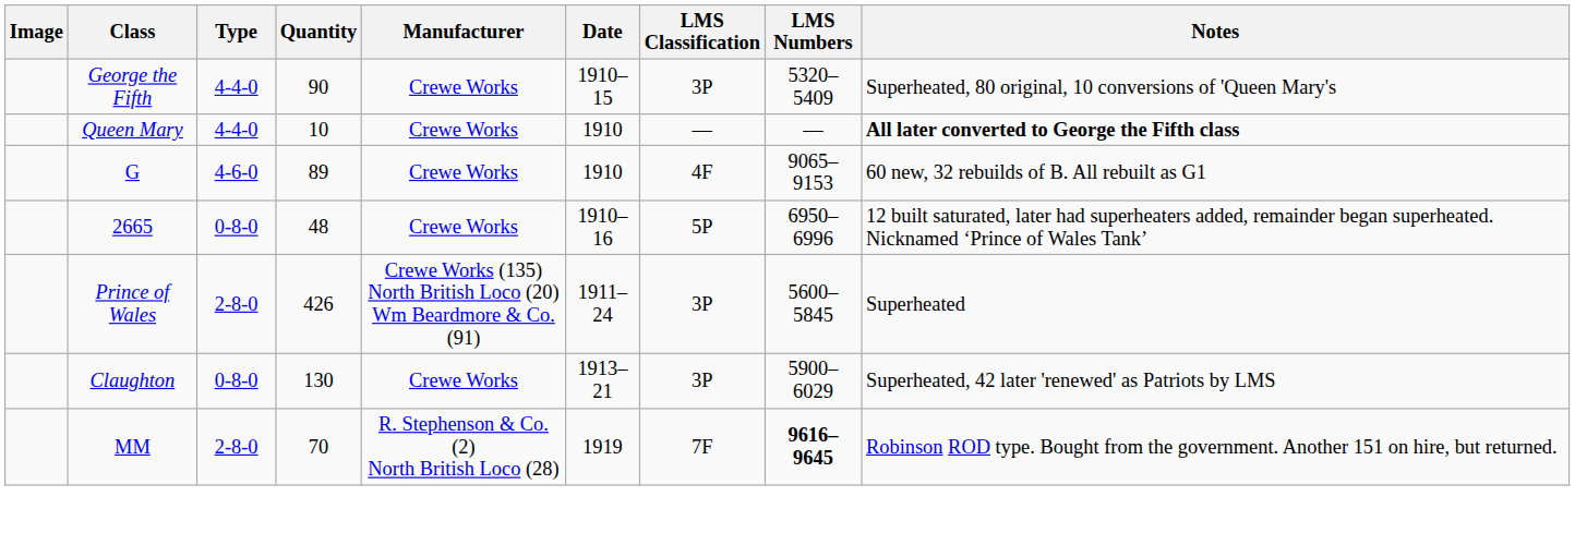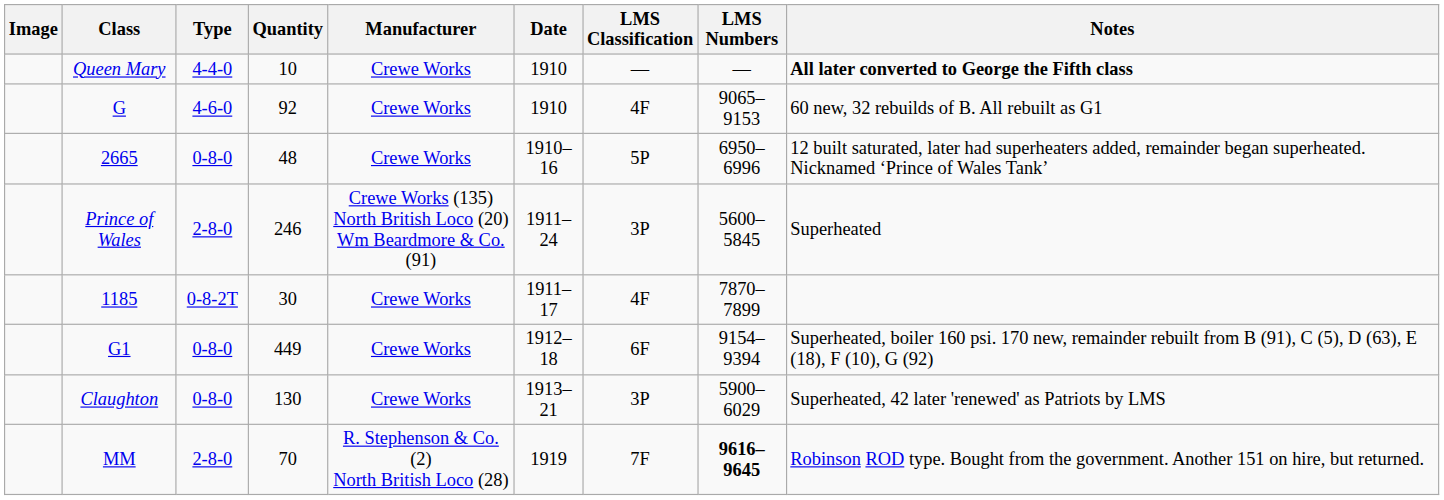 <table class="wikitable" style=text-align:center>
 <tr>
 <th>Image</th>
 <th>Class</th>
 <th width=55px>Type</th>
 <th>Quantity</th>
 <th>Manufacturer</th>
 <th>Date</th>
 <th>LMS<br>Classification</th>
 <th>LMS<br>Numbers</th>
 <th>Notes</th>
-</tr>
-<tr>
-<td></td>
-<td><a href='#'><em>George the Fifth</em></a></td>
-<td><a href='#'>4-4-0</a></td>
-<td>90</td>
-<td><a href='#'>Crewe Works</a></td>
-<td>1910–15</td>
-<td>3P</td>
-<td>5320–5409</td>
-<td align=left> Superheated, 80 original, 10 conversions of 'Queen Mary's</td>
 </tr>
 <tr>
 <td></td>
 <td><a href='#'><em>Queen Mary</em></a></td>
 <td><a href='#'>4-4-0</a></td>
 <td>10</td>
 <td><a href='#'>Crewe Works</a></td>
 <td>1910</td>
 <td>—</td>
 <td>—</td>
 <td align=left><strong> All later converted to George the Fifth class</strong></td>
 </tr>
 <tr>
 <td></td>
 <td><a href='#'>G</a></td>
 <td><a href='#'>4-6-0</a></td>
-<td>89</td>
+<td>92</td>
 <td><a href='#'>Crewe Works</a></td>
 <td>1910</td>
 <td>4F</td>
 <td>9065–9153</td>
 <td align=left> 60 new, 32 rebuilds of B. All rebuilt as G1</td>
 </tr>
 <tr>
 <td></td>
 <td><a href='#'>2665</a></td>
 <td><a href='#'>0-8-0</a></td>
 <td>48</td>
 <td><a href='#'>Crewe Works</a></td>
 <td>1910–16</td>
 <td>5P</td>
 <td>6950–6996</td>
 <td align=left> 12 built saturated, later had superheaters added, remainder began superheated. Nicknamed ‘Prince of Wales Tank’</td>
 </tr>
 <tr>
 <td></td>
 <td><a href='#'><em>Prince of Wales</em></a></td>
 <td><a href='#'>2-8-0</a></td>
-<td>426</td>
+<td>246</td>
 <td><a href='#'>Crewe Works</a> (135)<br><a href='#'>North British Loco</a> (20)<br><a href='#'>Wm Beardmore & Co.</a> (91)</td>
 <td>1911–24</td>
 <td>3P</td>
 <td>5600–5845</td>
 <td align=left> Superheated</td>
+</tr>
+<tr>
+<td></td>
+<td><a href='#'>1185</a></td>
+<td><a href='#'>0-8-2T</a></td>
+<td>30</td>
+<td><a href='#'>Crewe Works</a></td>
+<td>1911–17</td>
+<td>4F</td>
+<td>7870–7899</td>
+<td align=left></td>
+</tr>
+<tr>
+<td></td>
+<td><a href='#'>G1</a></td>
+<td><a href='#'>0-8-0</a></td>
+<td>449</td>
+<td><a href='#'>Crewe Works</a></td>
+<td>1912–18</td>
+<td>6F</td>
+<td>9154–9394</td>
+<td align=left> Superheated, boiler 160 psi. 170 new, remainder rebuilt from B (91), C (5), D (63), E (18), F (10), G (92)</td>
 </tr>
 <tr>
 <td></td>
 <td><a href='#'><em>Claughton</em></a></td>
 <td><a href='#'>0-8-0</a></td>
 <td>130</td>
 <td><a href='#'>Crewe Works</a></td>
 <td>1913–21</td>
 <td>3P</td>
 <td>5900–6029</td>
 <td align=left> Superheated, 42 later 'renewed' as Patriots by LMS</td>
 </tr>
 <tr>
 <td></td>
 <td><a href='#'>MM</a></td>
 <td><a href='#'>2-8-0</a></td>
 <td>70</td>
 <td><a href='#'>R. Stephenson & Co.</a> (2)<br><a href='#'>North British Loco</a> (28)</td>
 <td>1919</td>
 <td>7F</td>
 <td><strong>9616–9645</strong></td>
 <td align=left> <a href='#'>Robinson</a> <a href='#'>ROD</a> type. Bought from the government. Another 151 on hire, but returned.</td>
 </tr>
 </table>
